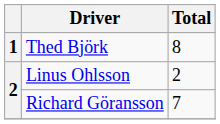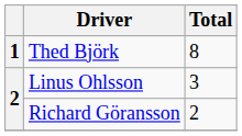 <table class="wikitable" style="font-size:100%;">
 <tr>
 <th></th>
 <th>Driver</th>
 <th>Total</th>
 </tr>
 <tr>
 <th>1</th>
 <td> <a href='#'>Thed Björk</a></td>
 <td>8</td>
 </tr>
 <tr>
 <th rowspan="2">2</th>
 <td> <a href='#'>Linus Ohlsson</a></td>
-<td>2</td>
+<td>3</td>
 </tr>
 <tr>
 <td> <a href='#'>Richard Göransson</a></td>
-<td>7</td>
+<td>2</td>
 </tr>
 <tr>
 </tr>
 </table>
